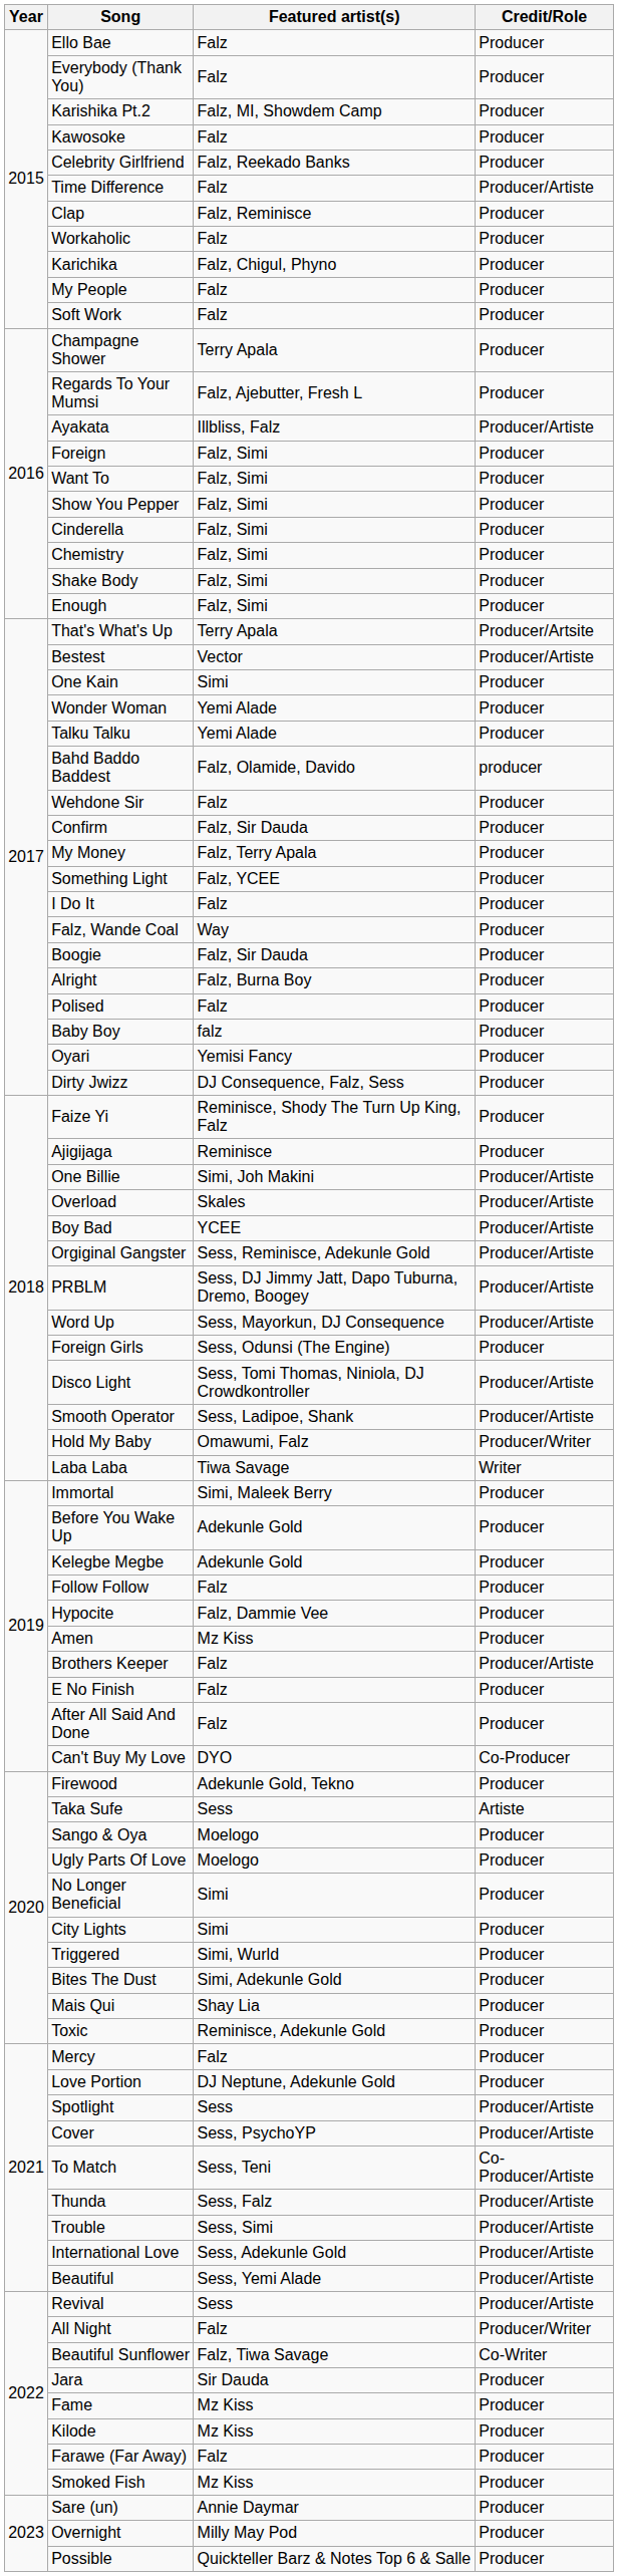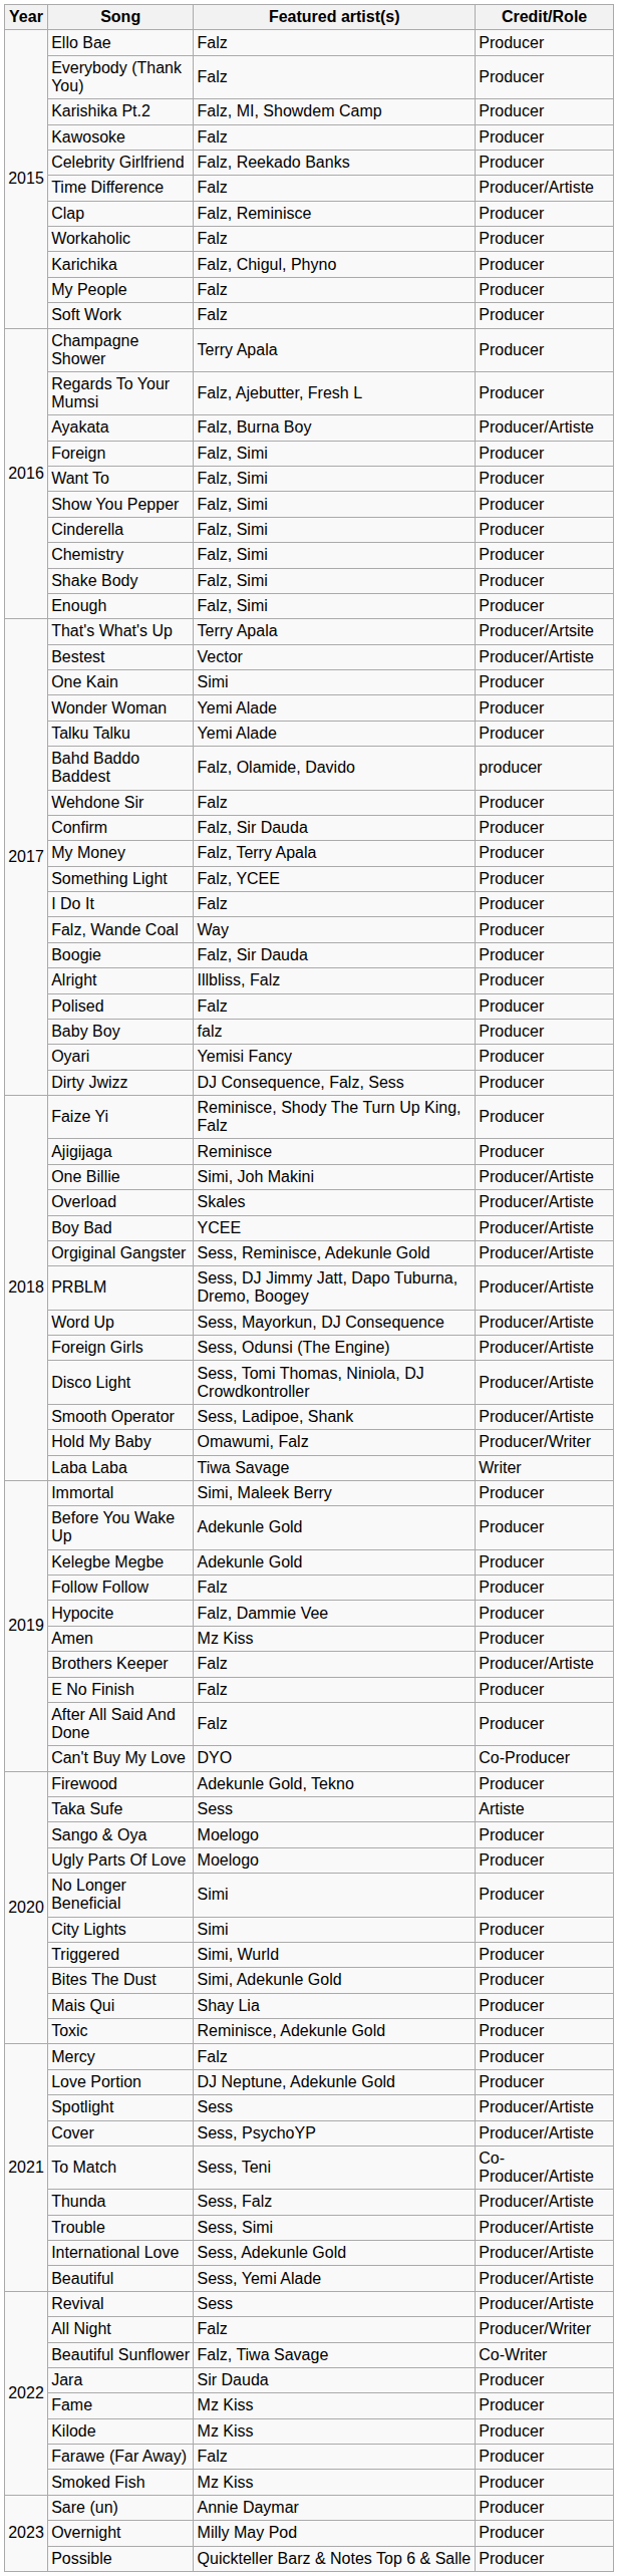 <table class ="wikitable">
 <tr>
 <th scope="col">Year</th>
 <th scope="col">Song</th>
 <th scope="col">Featured artist(s)</th>
 <th scope="col">Credit/Role</th>
 </tr>
 <tr>
 <td rowspan="11">2015</td>
 <td>Ello Bae</td>
 <td>Falz</td>
 <td>Producer</td>
 </tr>
 <tr>
 <td>Everybody (Thank You)</td>
 <td>Falz</td>
 <td>Producer</td>
 </tr>
 <tr>
 <td>Karishika Pt.2</td>
 <td>Falz, MI, Showdem Camp</td>
 <td>Producer</td>
 </tr>
 <tr>
 <td>Kawosoke</td>
 <td>Falz</td>
 <td>Producer</td>
 </tr>
 <tr>
 <td>Celebrity Girlfriend</td>
 <td>Falz, Reekado Banks</td>
 <td>Producer</td>
 </tr>
 <tr>
 <td>Time Difference</td>
 <td>Falz</td>
 <td>Producer/Artiste</td>
 </tr>
 <tr>
 <td>Clap</td>
 <td>Falz, Reminisce</td>
 <td>Producer</td>
 </tr>
 <tr>
 <td>Workaholic</td>
 <td>Falz</td>
 <td>Producer</td>
 </tr>
 <tr>
 <td>Karichika</td>
 <td>Falz, Chigul, Phyno</td>
 <td>Producer</td>
 </tr>
 <tr>
 <td>My People</td>
 <td>Falz</td>
 <td>Producer</td>
 </tr>
 <tr>
 <td>Soft Work</td>
 <td>Falz</td>
 <td>Producer</td>
 </tr>
 <tr>
 <td rowspan="10">2016</td>
 <td>Champagne Shower</td>
 <td>Terry Apala</td>
 <td>Producer</td>
 </tr>
 <tr>
 <td>Regards To Your Mumsi</td>
 <td>Falz, Ajebutter, Fresh L</td>
 <td>Producer</td>
 </tr>
 <tr>
 <td>Ayakata</td>
-<td>Illbliss, Falz</td>
+<td>Falz, Burna Boy</td>
 <td>Producer/Artiste</td>
 </tr>
 <tr>
 <td>Foreign</td>
 <td>Falz, Simi</td>
 <td>Producer</td>
 </tr>
 <tr>
 <td>Want To</td>
 <td>Falz, Simi</td>
 <td>Producer</td>
 </tr>
 <tr>
 <td>Show You Pepper</td>
 <td>Falz, Simi</td>
 <td>Producer</td>
 </tr>
 <tr>
 <td>Cinderella</td>
 <td>Falz, Simi</td>
 <td>Producer</td>
 </tr>
 <tr>
 <td>Chemistry</td>
 <td>Falz, Simi</td>
 <td>Producer</td>
 </tr>
 <tr>
 <td>Shake Body</td>
 <td>Falz, Simi</td>
 <td>Producer</td>
 </tr>
 <tr>
 <td>Enough</td>
 <td>Falz, Simi</td>
 <td>Producer</td>
 </tr>
 <tr>
 <td rowspan="18">2017</td>
 <td>That's What's Up</td>
 <td>Terry Apala</td>
 <td>Producer/Artsite</td>
 </tr>
 <tr>
 <td>Bestest</td>
 <td>Vector</td>
 <td>Producer/Artiste</td>
 </tr>
 <tr>
 <td>One Kain</td>
 <td>Simi</td>
 <td>Producer</td>
 </tr>
 <tr>
 <td>Wonder Woman</td>
 <td>Yemi Alade</td>
 <td>Producer</td>
 </tr>
 <tr>
 <td>Talku Talku</td>
 <td>Yemi Alade</td>
 <td>Producer</td>
 </tr>
 <tr>
 <td>Bahd Baddo Baddest</td>
 <td>Falz, Olamide, Davido</td>
 <td>producer</td>
 </tr>
 <tr>
 <td>Wehdone Sir</td>
 <td>Falz</td>
 <td>Producer</td>
 </tr>
 <tr>
 <td>Confirm</td>
 <td>Falz, Sir Dauda</td>
 <td>Producer</td>
 </tr>
 <tr>
 <td>My Money</td>
 <td>Falz, Terry Apala</td>
 <td>Producer</td>
 </tr>
 <tr>
 <td>Something Light</td>
 <td>Falz, YCEE</td>
 <td>Producer</td>
 </tr>
 <tr>
 <td>I Do It</td>
 <td>Falz</td>
 <td>Producer</td>
 </tr>
 <tr>
 <td>Falz, Wande Coal</td>
 <td>Way</td>
 <td>Producer</td>
 </tr>
 <tr>
 <td>Boogie</td>
 <td>Falz, Sir Dauda</td>
 <td>Producer</td>
 </tr>
 <tr>
 <td>Alright</td>
-<td>Falz, Burna Boy</td>
+<td>Illbliss, Falz</td>
 <td>Producer</td>
 </tr>
 <tr>
 <td>Polised</td>
 <td>Falz</td>
 <td>Producer</td>
 </tr>
 <tr>
 <td>Baby Boy</td>
 <td>falz</td>
 <td>Producer</td>
 </tr>
 <tr>
 <td>Oyari</td>
 <td>Yemisi Fancy</td>
 <td>Producer</td>
 </tr>
 <tr>
 <td>Dirty Jwizz</td>
 <td>DJ Consequence, Falz, Sess</td>
 <td>Producer</td>
 </tr>
 <tr>
 <td rowspan="13">2018</td>
 <td>Faize Yi</td>
 <td>Reminisce, Shody The Turn Up King, Falz</td>
 <td>Producer</td>
 </tr>
 <tr>
 <td>Ajigijaga</td>
 <td>Reminisce</td>
 <td>Producer</td>
 </tr>
 <tr>
 <td>One Billie</td>
 <td>Simi, Joh Makini</td>
 <td>Producer/Artiste</td>
 </tr>
 <tr>
 <td>Overload</td>
 <td>Skales</td>
 <td>Producer/Artiste</td>
 </tr>
 <tr>
 <td>Boy Bad</td>
 <td>YCEE</td>
 <td>Producer/Artiste</td>
 </tr>
 <tr>
 <td>Orgiginal Gangster</td>
 <td>Sess, Reminisce, Adekunle Gold</td>
 <td>Producer/Artiste</td>
 </tr>
 <tr>
 <td>PRBLM</td>
 <td>Sess, DJ Jimmy Jatt, Dapo Tuburna, Dremo, Boogey</td>
 <td>Producer/Artiste</td>
 </tr>
 <tr>
 <td>Word Up</td>
 <td>Sess, Mayorkun, DJ Consequence</td>
 <td>Producer/Artiste</td>
 </tr>
 <tr>
 <td>Foreign Girls</td>
 <td>Sess, Odunsi (The Engine)</td>
-<td>Producer</td>
+<td>Producer/Artiste</td>
 </tr>
 <tr>
 <td>Disco Light</td>
 <td>Sess, Tomi Thomas, Niniola, DJ Crowdkontroller</td>
 <td>Producer/Artiste</td>
 </tr>
 <tr>
 <td>Smooth Operator</td>
 <td>Sess, Ladipoe, Shank</td>
 <td>Producer/Artiste</td>
 </tr>
 <tr>
 <td>Hold My Baby</td>
 <td>Omawumi, Falz</td>
 <td>Producer/Writer</td>
 </tr>
 <tr>
 <td>Laba Laba</td>
 <td>Tiwa Savage</td>
 <td>Writer</td>
 </tr>
 <tr>
 <td rowspan="10">2019</td>
 <td>Immortal</td>
 <td>Simi, Maleek Berry</td>
 <td>Producer</td>
 </tr>
 <tr>
 <td>Before You Wake Up</td>
 <td>Adekunle Gold</td>
 <td>Producer</td>
 </tr>
 <tr>
 <td>Kelegbe Megbe</td>
 <td>Adekunle Gold</td>
 <td>Producer</td>
 </tr>
 <tr>
 <td>Follow Follow</td>
 <td>Falz</td>
 <td>Producer</td>
 </tr>
 <tr>
 <td>Hypocite</td>
 <td>Falz, Dammie Vee</td>
 <td>Producer</td>
 </tr>
 <tr>
 <td>Amen</td>
 <td>Mz Kiss</td>
 <td>Producer</td>
 </tr>
 <tr>
 <td>Brothers Keeper</td>
 <td>Falz</td>
 <td>Producer/Artiste</td>
 </tr>
 <tr>
 <td>E No Finish</td>
 <td>Falz</td>
 <td>Producer</td>
 </tr>
 <tr>
 <td>After All Said And Done</td>
 <td>Falz</td>
 <td>Producer</td>
 </tr>
 <tr>
 <td>Can't Buy My Love</td>
 <td>DYO</td>
 <td>Co-Producer</td>
 </tr>
 <tr>
 <td rowspan="10">2020</td>
 <td>Firewood</td>
 <td>Adekunle Gold, Tekno</td>
 <td>Producer</td>
 </tr>
 <tr>
 <td>Taka Sufe</td>
 <td>Sess</td>
 <td>Artiste</td>
 </tr>
 <tr>
 <td>Sango & Oya</td>
 <td>Moelogo</td>
 <td>Producer</td>
 </tr>
 <tr>
 <td>Ugly Parts Of Love</td>
 <td>Moelogo</td>
 <td>Producer</td>
 </tr>
 <tr>
 <td>No Longer Beneficial</td>
 <td>Simi</td>
 <td>Producer</td>
 </tr>
 <tr>
 <td>City Lights</td>
 <td>Simi</td>
 <td>Producer</td>
 </tr>
 <tr>
 <td>Triggered</td>
 <td>Simi, Wurld</td>
 <td>Producer</td>
 </tr>
 <tr>
 <td>Bites The Dust</td>
 <td>Simi, Adekunle Gold</td>
 <td>Producer</td>
 </tr>
 <tr>
 <td>Mais Qui</td>
 <td>Shay Lia</td>
 <td>Producer</td>
 </tr>
 <tr>
 <td>Toxic</td>
 <td>Reminisce, Adekunle Gold</td>
 <td>Producer</td>
 </tr>
 <tr>
 <td rowspan="9">2021</td>
 <td>Mercy</td>
 <td>Falz</td>
 <td>Producer</td>
 </tr>
 <tr>
 <td>Love Portion</td>
 <td>DJ Neptune, Adekunle Gold</td>
 <td>Producer</td>
 </tr>
 <tr>
 <td>Spotlight</td>
 <td>Sess</td>
 <td>Producer/Artiste</td>
 </tr>
 <tr>
 <td>Cover</td>
 <td>Sess, PsychoYP</td>
 <td>Producer/Artiste</td>
 </tr>
 <tr>
 <td>To Match</td>
 <td>Sess, Teni</td>
 <td>Co-Producer/Artiste</td>
 </tr>
 <tr>
 <td>Thunda</td>
 <td>Sess, Falz</td>
 <td>Producer/Artiste</td>
 </tr>
 <tr>
 <td>Trouble</td>
 <td>Sess, Simi</td>
 <td>Producer/Artiste</td>
 </tr>
 <tr>
 <td>International Love</td>
 <td>Sess, Adekunle Gold</td>
 <td>Producer/Artiste</td>
 </tr>
 <tr>
 <td>Beautiful</td>
 <td>Sess, Yemi Alade</td>
 <td>Producer/Artiste</td>
 </tr>
 <tr>
 <td rowspan="8">2022</td>
 <td>Revival</td>
 <td>Sess</td>
 <td>Producer/Artiste</td>
 </tr>
 <tr>
 <td>All Night</td>
 <td>Falz</td>
 <td>Producer/Writer</td>
 </tr>
 <tr>
 <td>Beautiful Sunflower</td>
 <td>Falz, Tiwa Savage</td>
 <td>Co-Writer</td>
 </tr>
 <tr>
 <td>Jara</td>
 <td>Sir Dauda</td>
 <td>Producer</td>
 </tr>
 <tr>
 <td>Fame</td>
 <td>Mz Kiss</td>
 <td>Producer</td>
 </tr>
 <tr>
 <td>Kilode</td>
 <td>Mz Kiss</td>
 <td>Producer</td>
 </tr>
 <tr>
 <td>Farawe (Far Away)</td>
 <td>Falz</td>
 <td>Producer</td>
 </tr>
 <tr>
 <td>Smoked Fish</td>
 <td>Mz Kiss</td>
 <td>Producer</td>
 </tr>
 <tr>
 <td rowspan="3">2023</td>
 <td>Sare (un)</td>
 <td>Annie Daymar</td>
 <td>Producer</td>
 </tr>
 <tr>
 <td>Overnight</td>
 <td>Milly May Pod</td>
 <td>Producer</td>
 </tr>
 <tr>
 <td>Possible</td>
 <td>Quickteller Barz & Notes Top 6 & Salle</td>
 <td>Producer</td>
 </tr>
 </table>
